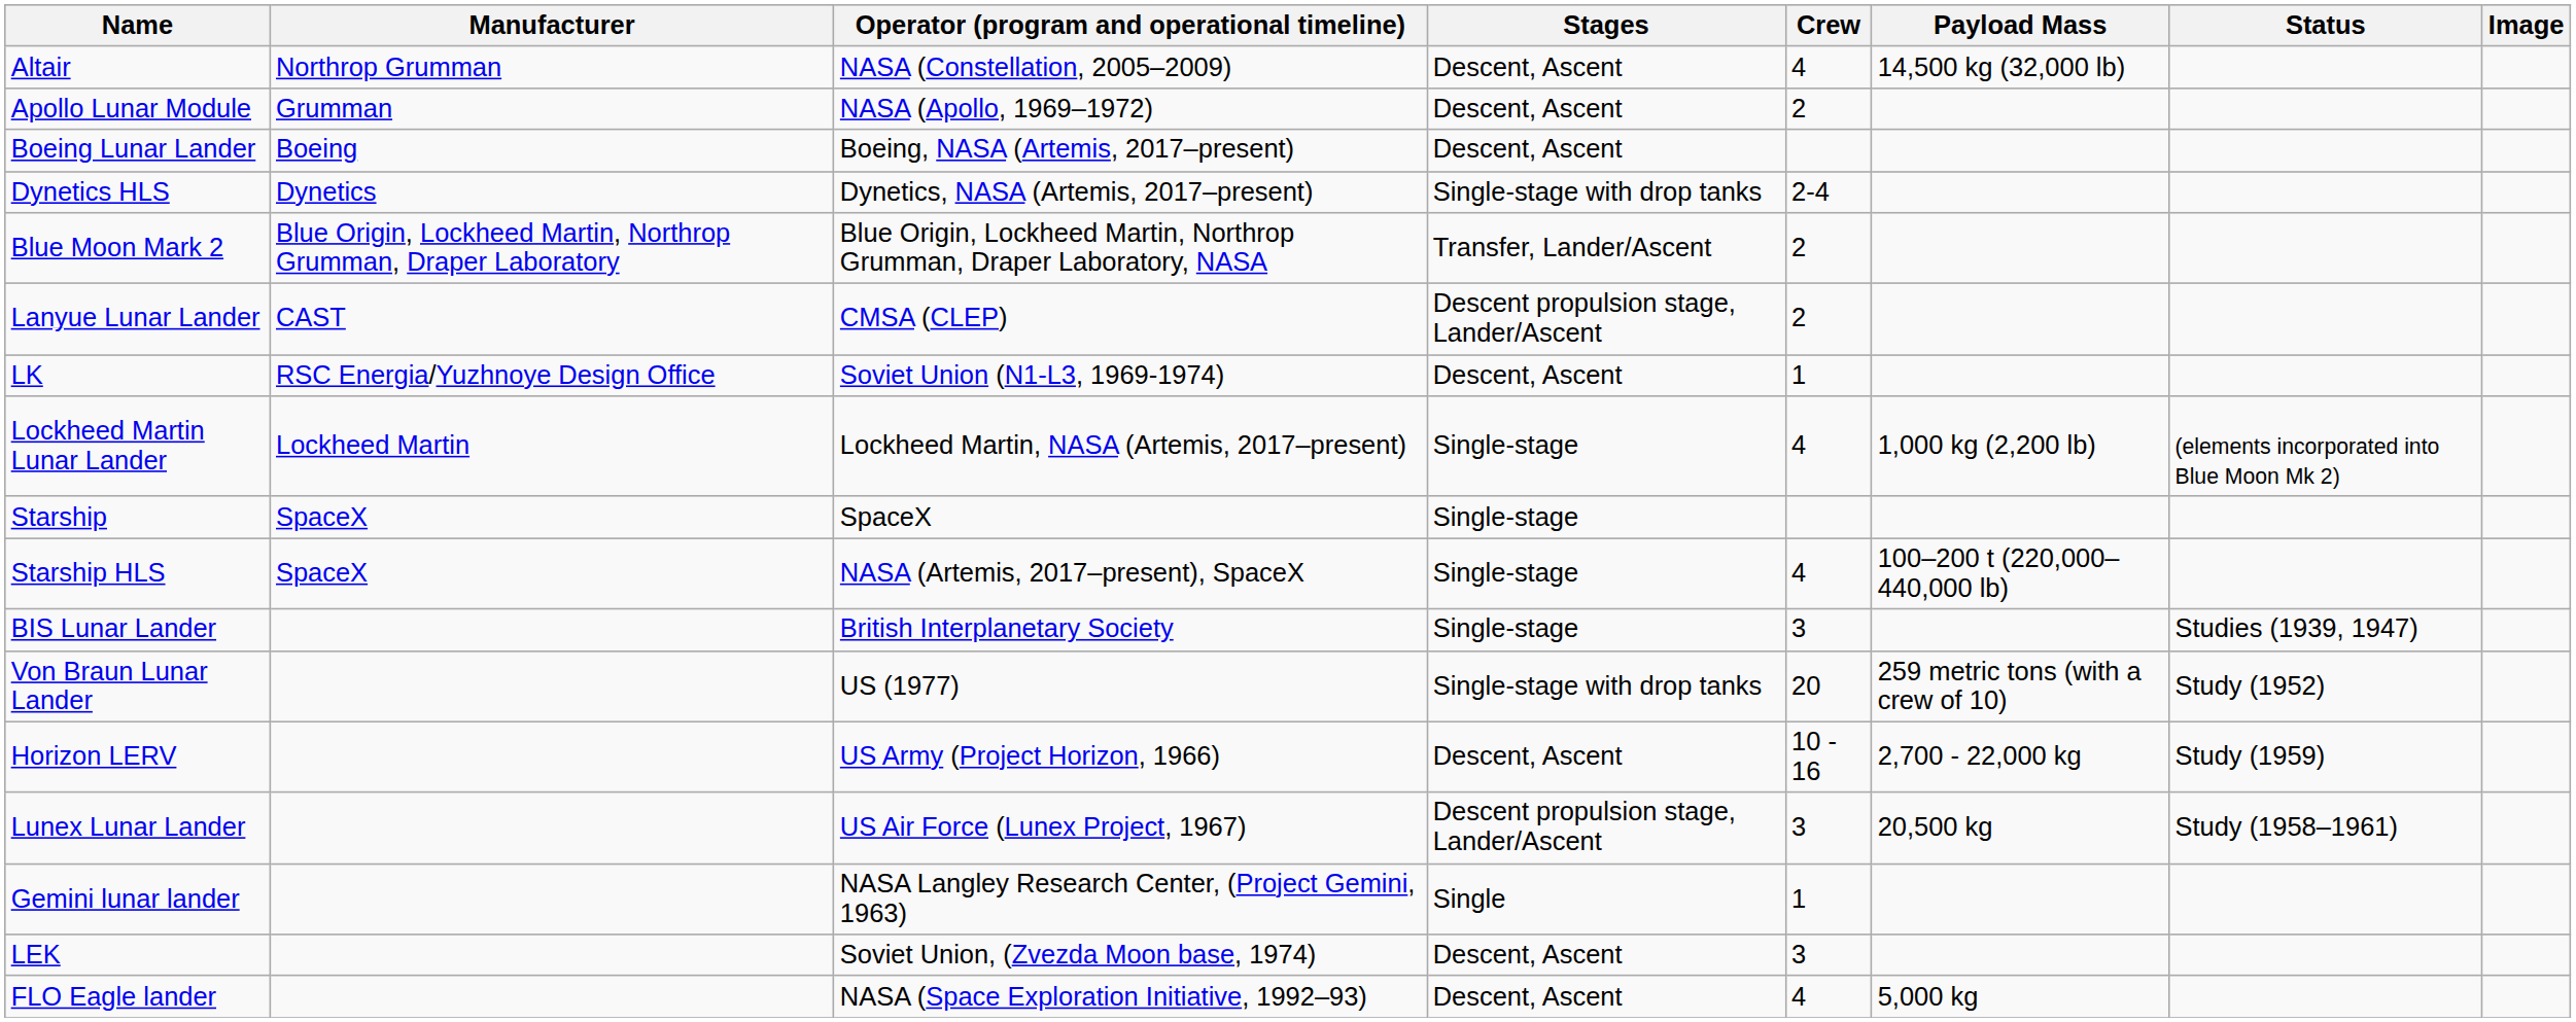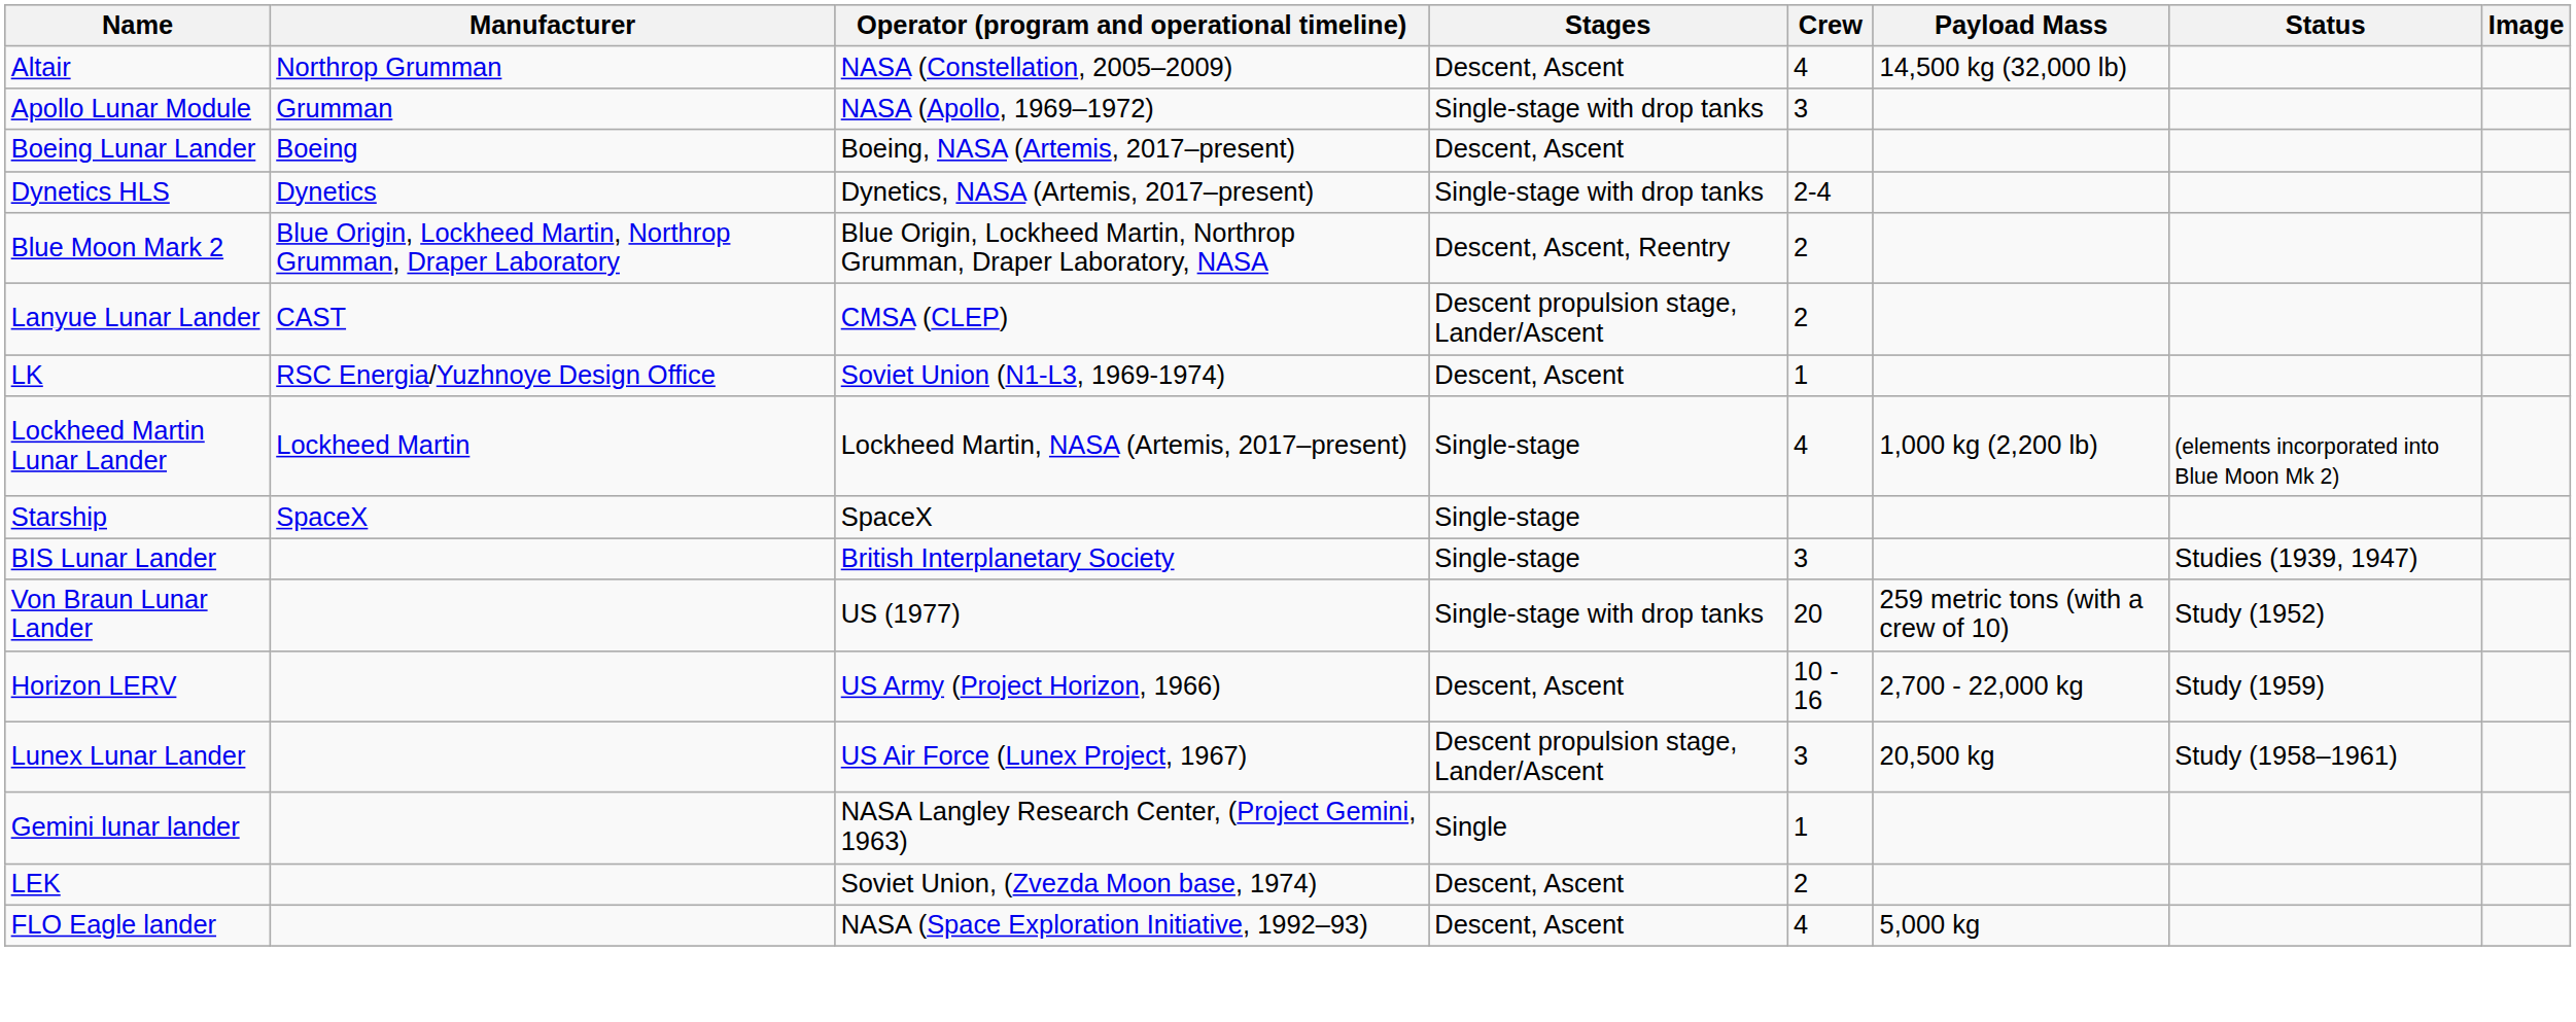 <table class="wikitable sortable">
 <tr>
 <th>Name</th>
 <th>Manufacturer</th>
 <th>Operator (program and operational timeline)</th>
 <th>Stages</th>
 <th>Crew</th>
 <th>Payload Mass</th>
 <th>Status</th>
 <th>Image</th>
 </tr>
 <tr>
 <td><a href='#'>Altair</a></td>
 <td><a href='#'>Northrop Grumman</a></td>
 <td><a href='#'>NASA</a> (<a href='#'>Constellation</a>, 2005–2009)</td>
 <td>Descent, Ascent</td>
 <td>4</td>
 <td>14,500 kg (32,000 lb)</td>
 <td></td>
 <td></td>
 </tr>
 <tr>
 <td><a href='#'>Apollo Lunar Module</a></td>
 <td><a href='#'>Grumman</a></td>
 <td><a href='#'>NASA</a> (<a href='#'>Apollo</a>, 1969–1972)</td>
-<td>Descent, Ascent</td>
-<td>2</td>
+<td>Single-stage with drop tanks</td>
+<td>3</td>
 <td></td>
 <td></td>
 <td></td>
 </tr>
 <tr>
 <td><a href='#'>Boeing Lunar Lander</a></td>
 <td><a href='#'>Boeing</a></td>
 <td>Boeing, <a href='#'>NASA</a> (<a href='#'>Artemis</a>, 2017–present)</td>
 <td>Descent, Ascent</td>
 <td></td>
 <td></td>
 <td></td>
 <td></td>
 </tr>
 <tr>
 <td><a href='#'>Dynetics HLS</a></td>
 <td><a href='#'>Dynetics</a></td>
 <td>Dynetics, <a href='#'>NASA</a> (Artemis, 2017–present)</td>
 <td>Single-stage with drop tanks</td>
 <td>2-4</td>
 <td></td>
 <td></td>
 <td></td>
 </tr>
 <tr>
 <td><a href='#'>Blue Moon Mark 2</a></td>
 <td><a href='#'>Blue Origin</a>, <a href='#'>Lockheed Martin</a>, <a href='#'>Northrop Grumman</a>, <a href='#'>Draper Laboratory</a></td>
 <td>Blue Origin, Lockheed Martin, Northrop Grumman, Draper Laboratory, <a href='#'>NASA</a></td>
-<td>Transfer, Lander/Ascent</td>
+<td>Descent, Ascent, Reentry</td>
 <td>2</td>
 <td></td>
 <td></td>
 <td></td>
 </tr>
 <tr>
 <td><a href='#'>Lanyue Lunar Lander</a></td>
 <td><a href='#'> CAST</a></td>
 <td><a href='#'>CMSA</a> (<a href='#'>CLEP</a>)</td>
 <td>Descent propulsion stage, Lander/Ascent</td>
 <td>2</td>
 <td></td>
 <td></td>
 <td></td>
 </tr>
 <tr>
 <td><a href='#'>LK</a></td>
 <td><a href='#'>RSC Energia</a>/<a href='#'>Yuzhnoye Design Office</a></td>
 <td><a href='#'>Soviet Union</a> (<a href='#'>N1-L3</a>, 1969-1974)</td>
 <td>Descent, Ascent</td>
 <td>1</td>
 <td></td>
 <td></td>
 <td></td>
 </tr>
 <tr>
 <td><a href='#'>Lockheed Martin Lunar Lander</a></td>
 <td><a href='#'>Lockheed Martin</a></td>
 <td>Lockheed Martin, <a href='#'>NASA</a> (Artemis, 2017–present)</td>
 <td>Single-stage</td>
 <td>4</td>
 <td>1,000 kg (2,200 lb)</td>
 <td><br><small>(elements incorporated into Blue Moon Mk 2)</small></td>
 <td></td>
 </tr>
 <tr>
 <td><a href='#'>Starship</a></td>
 <td><a href='#'>SpaceX</a></td>
 <td>SpaceX</td>
 <td>Single-stage</td>
 <td></td>
 <td></td>
 <td></td>
 <td> </td>
-</tr>
-<tr>
-<td><a href='#'>Starship HLS</a></td>
-<td><a href='#'>SpaceX</a></td>
-<td><a href='#'>NASA</a> (Artemis, 2017–present), SpaceX</td>
-<td>Single-stage</td>
-<td>4</td>
-<td>100–200 t (220,000–440,000 lb)</td>
-<td></td>
-<td></td>
 </tr>
 <tr>
 <td><a href='#'>BIS Lunar Lander</a></td>
 <td></td>
 <td><a href='#'>British Interplanetary Society</a></td>
 <td>Single-stage</td>
 <td>3</td>
 <td></td>
 <td>Studies (1939, 1947)</td>
 <td></td>
 </tr>
 <tr>
 <td><a href='#'>Von Braun Lunar Lander</a></td>
 <td></td>
 <td>US (1977)</td>
 <td>Single-stage with drop tanks</td>
 <td>20</td>
 <td>259 metric tons (with a crew of 10)</td>
 <td>Study (1952)</td>
 <td></td>
 </tr>
 <tr>
 <td><a href='#'>Horizon LERV</a></td>
 <td></td>
 <td><a href='#'>US Army</a> (<a href='#'>Project Horizon</a>, 1966)</td>
 <td>Descent, Ascent</td>
 <td>10 - 16</td>
 <td>2,700 - 22,000 kg</td>
 <td>Study (1959)</td>
 <td></td>
 </tr>
 <tr>
 <td><a href='#'>Lunex Lunar Lander</a></td>
 <td></td>
 <td><a href='#'>US Air Force</a> (<a href='#'>Lunex Project</a>, 1967)</td>
 <td>Descent propulsion stage, Lander/Ascent</td>
 <td>3</td>
 <td>20,500 kg</td>
 <td>Study (1958–1961)</td>
 <td></td>
 </tr>
 <tr>
 <td><a href='#'>Gemini lunar lander</a></td>
 <td></td>
 <td>NASA Langley Research Center, (<a href='#'>Project Gemini</a>, 1963)</td>
 <td>Single</td>
 <td>1</td>
 <td></td>
 <td></td>
 <td></td>
 </tr>
 <tr>
 <td><a href='#'>LEK</a></td>
 <td></td>
 <td>Soviet Union, (<a href='#'>Zvezda Moon base</a>, 1974)</td>
 <td>Descent, Ascent</td>
-<td>3</td>
+<td>2</td>
 <td></td>
 <td></td>
 <td></td>
 </tr>
 <tr>
 <td><a href='#'>FLO Eagle lander</a></td>
 <td></td>
 <td>NASA (<a href='#'>Space Exploration Initiative</a>, 1992–93)</td>
 <td>Descent, Ascent</td>
 <td>4</td>
 <td>5,000 kg</td>
 <td></td>
 <td></td>
 </tr>
 </table>
